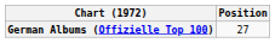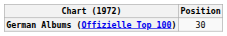 <table class="wikitable plainrowheaders" style="text-align:center">
 <tr>
 <th scope="col">Chart (1972)</th>
 <th scope="col">Position</th>
 </tr>
 <tr>
 <th scope="row">German Albums (<a href='#'>Offizielle Top 100</a>)</th>
-<td align="center">27</td>
+<td align="center">30</td>
 </tr>
 </table>
